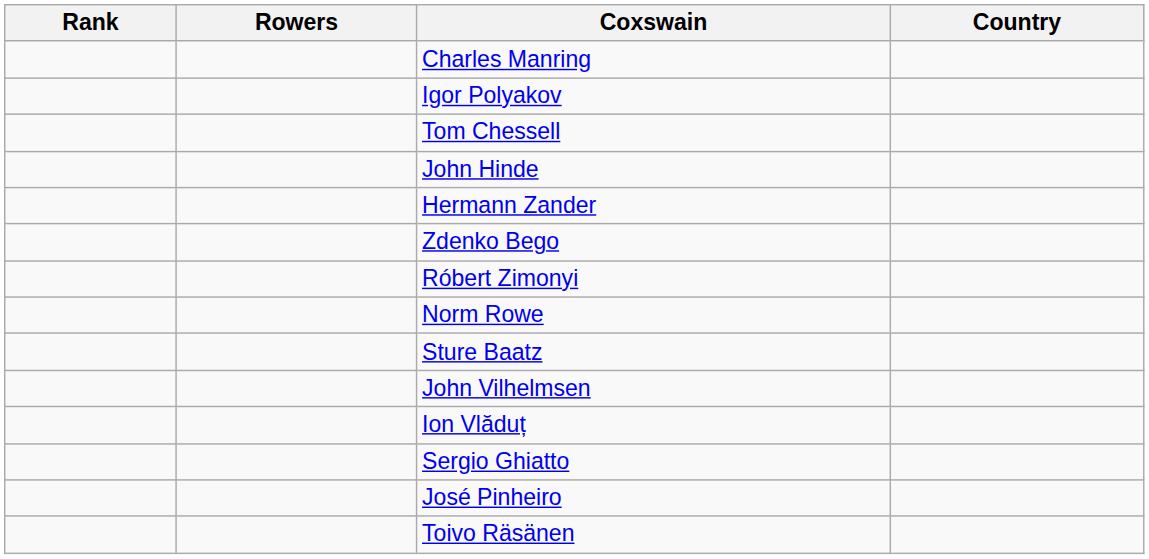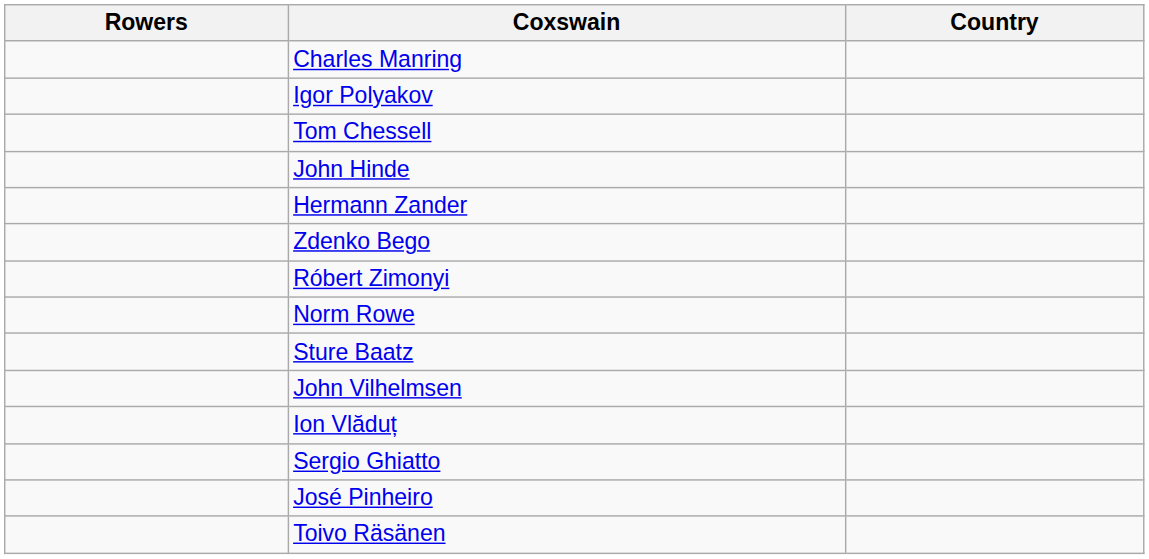 <table class="wikitable sortable" width=50%>
 <tr>
-<th>Rank</th>
 <th>Rowers</th>
 <th>Coxswain</th>
 <th>Country</th>
 </tr>
 <tr>
 <td></td>
-<td></td>
 <td align=left><a href='#'>Charles Manring</a></td>
 <td></td>
 </tr>
 <tr>
-<td></td>
 <td></td>
 <td align=left><a href='#'>Igor Polyakov</a></td>
 <td></td>
 </tr>
 <tr>
 <td></td>
-<td></td>
 <td align=left><a href='#'>Tom Chessell</a></td>
 <td></td>
 </tr>
 <tr>
-<td></td>
 <td></td>
 <td align=left><a href='#'>John Hinde</a></td>
 <td></td>
 </tr>
 <tr>
 <td></td>
-<td></td>
 <td align=left><a href='#'>Hermann Zander</a></td>
 <td></td>
 </tr>
 <tr>
-<td></td>
 <td></td>
 <td align=left><a href='#'>Zdenko Bego</a></td>
 <td></td>
 </tr>
 <tr>
 <td></td>
-<td></td>
 <td align=left><a href='#'>Róbert Zimonyi</a></td>
 <td></td>
 </tr>
 <tr>
-<td></td>
 <td></td>
 <td align=left><a href='#'>Norm Rowe</a></td>
 <td></td>
 </tr>
 <tr>
 <td></td>
-<td></td>
 <td align=left><a href='#'>Sture Baatz</a></td>
 <td></td>
 </tr>
 <tr>
-<td></td>
 <td></td>
 <td align=left><a href='#'>John Vilhelmsen</a></td>
 <td></td>
 </tr>
 <tr>
 <td></td>
-<td></td>
 <td align=left><a href='#'>Ion Vlăduț</a></td>
 <td></td>
 </tr>
 <tr>
-<td></td>
 <td></td>
 <td align=left><a href='#'>Sergio Ghiatto</a></td>
 <td></td>
 </tr>
 <tr>
 <td></td>
-<td></td>
 <td align=left><a href='#'>José Pinheiro</a></td>
 <td></td>
 </tr>
 <tr>
 <td></td>
-<td></td>
 <td align=left><a href='#'>Toivo Räsänen</a></td>
 <td></td>
 </tr>
 </table>
